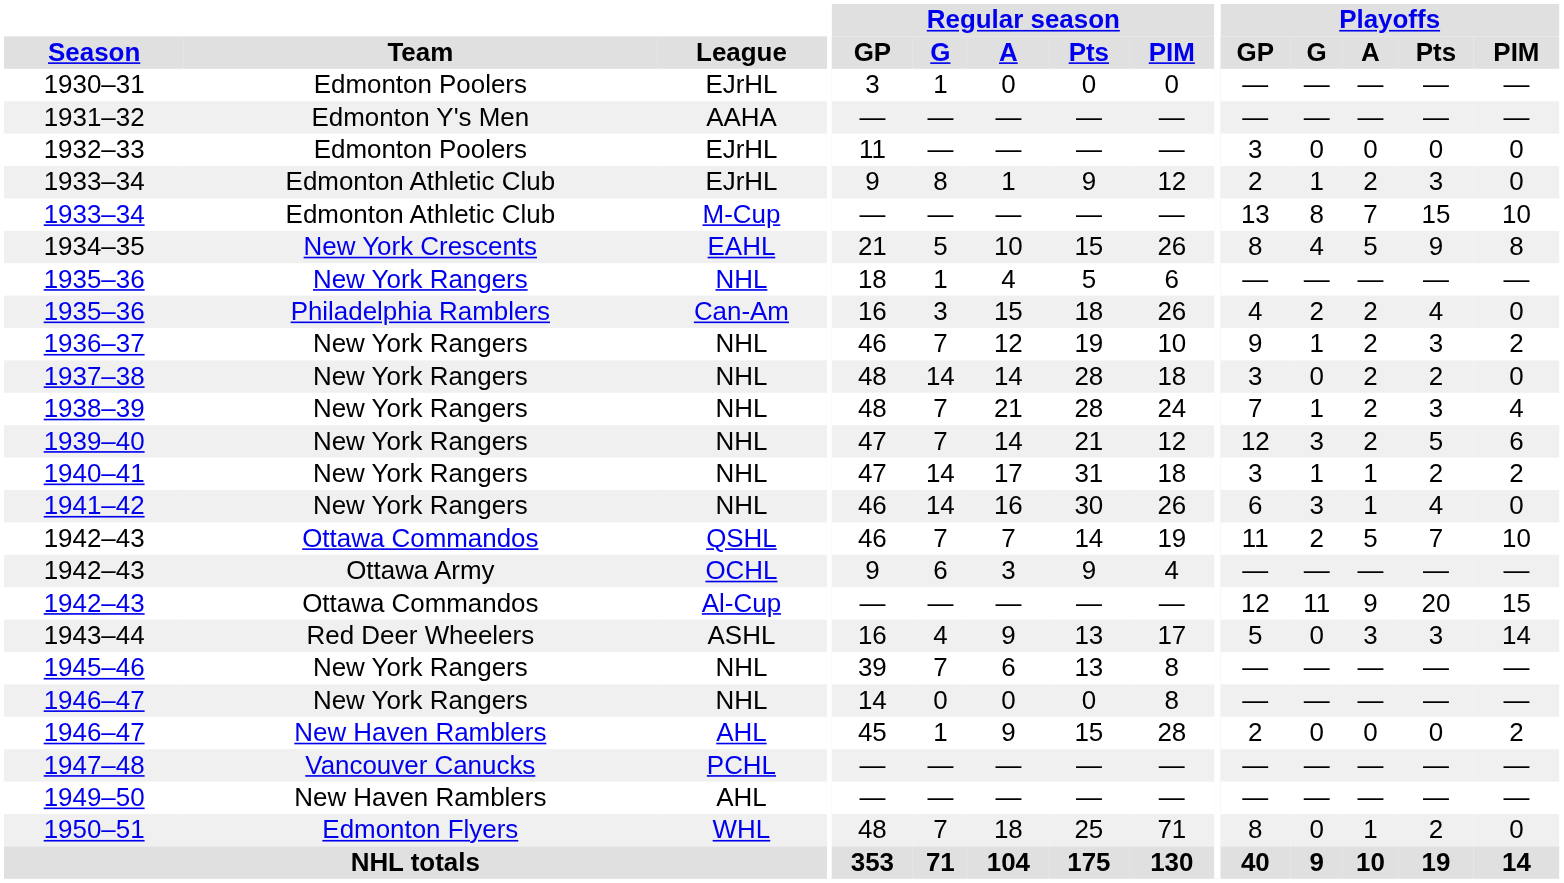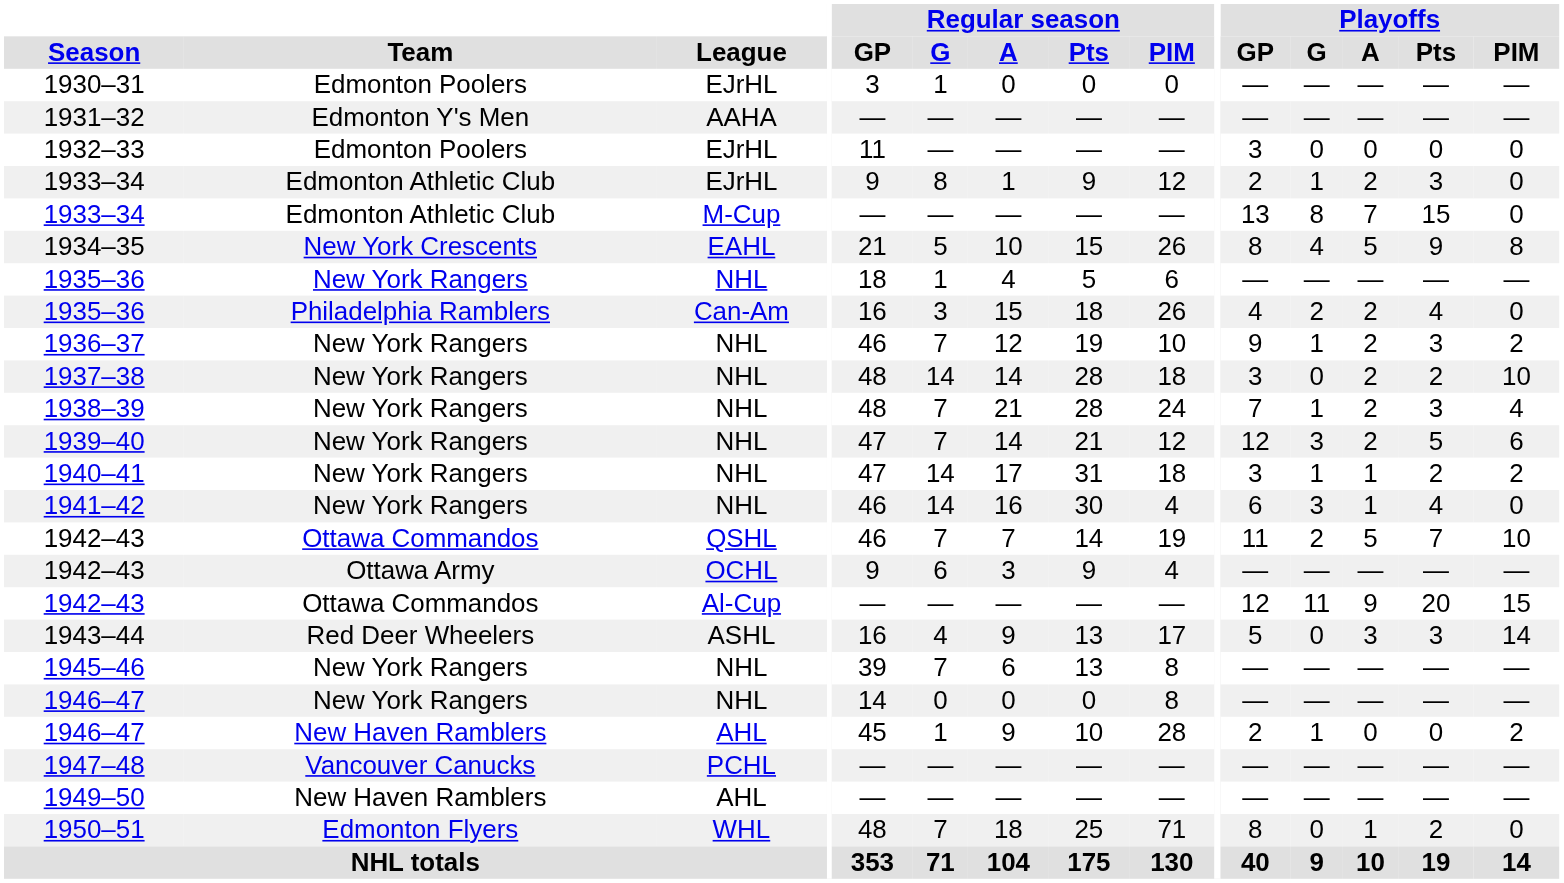 <table border="0" cellpadding="1" cellspacing="0" style="text-align:center; width:60em">
 <tr bgcolor="#e0e0e0">
 <th colspan="3" bgcolor="#ffffff"></th>
 <th rowspan="100" bgcolor="#ffffff"></th>
 <th colspan="5"><a href='#'>Regular season</a></th>
 <th rowspan="100" bgcolor="#ffffff"></th>
 <th colspan="5"><a href='#'>Playoffs</a></th>
 </tr>
 <tr bgcolor="#e0e0e0">
 <th><a href='#'>Season</a></th>
 <th>Team</th>
 <th>League</th>
 <th>GP</th>
 <th><a href='#'>G</a></th>
 <th><a href='#'>A</a></th>
 <th><a href='#'>Pts</a></th>
 <th><a href='#'>PIM</a></th>
 <th>GP</th>
 <th>G</th>
 <th>A</th>
 <th>Pts</th>
 <th>PIM</th>
 </tr>
 <tr>
 <td>1930–31</td>
 <td>Edmonton Poolers</td>
 <td>EJrHL</td>
 <td>3</td>
 <td>1</td>
 <td>0</td>
 <td>0</td>
 <td>0</td>
 <td>—</td>
 <td>—</td>
 <td>—</td>
 <td>—</td>
 <td>—</td>
 </tr>
 <tr bgcolor="#f0f0f0">
 <td>1931–32</td>
 <td>Edmonton Y's Men</td>
 <td>AAHA</td>
 <td>—</td>
 <td>—</td>
 <td>—</td>
 <td>—</td>
 <td>—</td>
 <td>—</td>
 <td>—</td>
 <td>—</td>
 <td>—</td>
 <td>—</td>
 </tr>
 <tr>
 <td>1932–33</td>
 <td>Edmonton Poolers</td>
 <td>EJrHL</td>
 <td>11</td>
 <td>—</td>
 <td>—</td>
 <td>—</td>
 <td>—</td>
 <td>3</td>
 <td>0</td>
 <td>0</td>
 <td>0</td>
 <td>0</td>
 </tr>
 <tr bgcolor="#f0f0f0">
 <td>1933–34</td>
 <td>Edmonton Athletic Club</td>
 <td>EJrHL</td>
 <td>9</td>
 <td>8</td>
 <td>1</td>
 <td>9</td>
 <td>12</td>
 <td>2</td>
 <td>1</td>
 <td>2</td>
 <td>3</td>
 <td>0</td>
 </tr>
 <tr>
 <td><a href='#'>1933–34</a></td>
 <td>Edmonton Athletic Club</td>
 <td><a href='#'>M-Cup</a></td>
 <td>—</td>
 <td>—</td>
 <td>—</td>
 <td>—</td>
 <td>—</td>
 <td>13</td>
 <td>8</td>
 <td>7</td>
 <td>15</td>
-<td>10</td>
+<td>0</td>
 </tr>
 <tr bgcolor="#f0f0f0">
 <td>1934–35</td>
 <td><a href='#'>New York Crescents</a></td>
 <td><a href='#'>EAHL</a></td>
 <td>21</td>
 <td>5</td>
 <td>10</td>
 <td>15</td>
 <td>26</td>
 <td>8</td>
 <td>4</td>
 <td>5</td>
 <td>9</td>
 <td>8</td>
 </tr>
 <tr>
 <td><a href='#'>1935–36</a></td>
 <td><a href='#'>New York Rangers</a></td>
 <td><a href='#'>NHL</a></td>
 <td>18</td>
 <td>1</td>
 <td>4</td>
 <td>5</td>
 <td>6</td>
 <td>—</td>
 <td>—</td>
 <td>—</td>
 <td>—</td>
 <td>—</td>
 </tr>
 <tr bgcolor="#f0f0f0">
 <td><a href='#'>1935–36</a></td>
 <td><a href='#'>Philadelphia Ramblers</a></td>
 <td><a href='#'>Can-Am</a></td>
 <td>16</td>
 <td>3</td>
 <td>15</td>
 <td>18</td>
 <td>26</td>
 <td>4</td>
 <td>2</td>
 <td>2</td>
 <td>4</td>
 <td>0</td>
 </tr>
 <tr>
 <td><a href='#'>1936–37</a></td>
 <td>New York Rangers</td>
 <td>NHL</td>
 <td>46</td>
 <td>7</td>
 <td>12</td>
 <td>19</td>
 <td>10</td>
 <td>9</td>
 <td>1</td>
 <td>2</td>
 <td>3</td>
 <td>2</td>
 </tr>
 <tr bgcolor="#f0f0f0">
 <td><a href='#'>1937–38</a></td>
 <td>New York Rangers</td>
 <td>NHL</td>
 <td>48</td>
 <td>14</td>
 <td>14</td>
 <td>28</td>
 <td>18</td>
 <td>3</td>
 <td>0</td>
 <td>2</td>
 <td>2</td>
-<td>0</td>
+<td>10</td>
 </tr>
 <tr>
 <td><a href='#'>1938–39</a></td>
 <td>New York Rangers</td>
 <td>NHL</td>
 <td>48</td>
 <td>7</td>
 <td>21</td>
 <td>28</td>
 <td>24</td>
 <td>7</td>
 <td>1</td>
 <td>2</td>
 <td>3</td>
 <td>4</td>
 </tr>
 <tr bgcolor="#f0f0f0">
 <td><a href='#'>1939–40</a></td>
 <td>New York Rangers</td>
 <td>NHL</td>
 <td>47</td>
 <td>7</td>
 <td>14</td>
 <td>21</td>
 <td>12</td>
 <td>12</td>
 <td>3</td>
 <td>2</td>
 <td>5</td>
 <td>6</td>
 </tr>
 <tr>
 <td><a href='#'>1940–41</a></td>
 <td>New York Rangers</td>
 <td>NHL</td>
 <td>47</td>
 <td>14</td>
 <td>17</td>
 <td>31</td>
 <td>18</td>
 <td>3</td>
 <td>1</td>
 <td>1</td>
 <td>2</td>
 <td>2</td>
 </tr>
 <tr bgcolor="#f0f0f0">
 <td><a href='#'>1941–42</a></td>
 <td>New York Rangers</td>
 <td>NHL</td>
 <td>46</td>
 <td>14</td>
 <td>16</td>
 <td>30</td>
-<td>26</td>
+<td>4</td>
 <td>6</td>
 <td>3</td>
 <td>1</td>
 <td>4</td>
 <td>0</td>
 </tr>
 <tr>
 <td>1942–43</td>
 <td><a href='#'>Ottawa Commandos</a></td>
 <td><a href='#'>QSHL</a></td>
 <td>46</td>
 <td>7</td>
 <td>7</td>
 <td>14</td>
 <td>19</td>
 <td>11</td>
 <td>2</td>
 <td>5</td>
 <td>7</td>
 <td>10</td>
 </tr>
 <tr bgcolor="#f0f0f0">
 <td>1942–43</td>
 <td>Ottawa Army</td>
 <td><a href='#'>OCHL</a></td>
 <td>9</td>
 <td>6</td>
 <td>3</td>
 <td>9</td>
 <td>4</td>
 <td>—</td>
 <td>—</td>
 <td>—</td>
 <td>—</td>
 <td>—</td>
 </tr>
 <tr>
 <td><a href='#'>1942–43</a></td>
 <td>Ottawa Commandos</td>
 <td><a href='#'>Al-Cup</a></td>
 <td>—</td>
 <td>—</td>
 <td>—</td>
 <td>—</td>
 <td>—</td>
 <td>12</td>
 <td>11</td>
 <td>9</td>
 <td>20</td>
 <td>15</td>
 </tr>
 <tr bgcolor="#f0f0f0">
 <td>1943–44</td>
 <td>Red Deer Wheelers</td>
 <td>ASHL</td>
 <td>16</td>
 <td>4</td>
 <td>9</td>
 <td>13</td>
 <td>17</td>
 <td>5</td>
 <td>0</td>
 <td>3</td>
 <td>3</td>
 <td>14</td>
 </tr>
 <tr>
 <td><a href='#'>1945–46</a></td>
 <td>New York Rangers</td>
 <td>NHL</td>
 <td>39</td>
 <td>7</td>
 <td>6</td>
 <td>13</td>
 <td>8</td>
 <td>—</td>
 <td>—</td>
 <td>—</td>
 <td>—</td>
 <td>—</td>
 </tr>
 <tr bgcolor="#f0f0f0">
 <td><a href='#'>1946–47</a></td>
 <td>New York Rangers</td>
 <td>NHL</td>
 <td>14</td>
 <td>0</td>
 <td>0</td>
 <td>0</td>
 <td>8</td>
 <td>—</td>
 <td>—</td>
 <td>—</td>
 <td>—</td>
 <td>—</td>
 </tr>
 <tr>
 <td><a href='#'>1946–47</a></td>
 <td><a href='#'>New Haven Ramblers</a></td>
 <td><a href='#'>AHL</a></td>
 <td>45</td>
 <td>1</td>
 <td>9</td>
-<td>15</td>
+<td>10</td>
 <td>28</td>
 <td>2</td>
-<td>0</td>
+<td>1</td>
 <td>0</td>
 <td>0</td>
 <td>2</td>
 </tr>
 <tr bgcolor="#f0f0f0">
 <td><a href='#'>1947–48</a></td>
 <td><a href='#'>Vancouver Canucks</a></td>
 <td><a href='#'>PCHL</a></td>
 <td>—</td>
 <td>—</td>
 <td>—</td>
 <td>—</td>
 <td>—</td>
 <td>—</td>
 <td>—</td>
 <td>—</td>
 <td>—</td>
 <td>—</td>
 </tr>
 <tr>
 <td><a href='#'>1949–50</a></td>
 <td>New Haven Ramblers</td>
 <td>AHL</td>
 <td>—</td>
 <td>—</td>
 <td>—</td>
 <td>—</td>
 <td>—</td>
 <td>—</td>
 <td>—</td>
 <td>—</td>
 <td>—</td>
 <td>—</td>
 </tr>
 <tr bgcolor="#f0f0f0">
 <td><a href='#'>1950–51</a></td>
 <td><a href='#'>Edmonton Flyers</a></td>
 <td><a href='#'>WHL</a></td>
 <td>48</td>
 <td>7</td>
 <td>18</td>
 <td>25</td>
 <td>71</td>
 <td>8</td>
 <td>0</td>
 <td>1</td>
 <td>2</td>
 <td>0</td>
 </tr>
 <tr bgcolor="#e0e0e0">
 <th colspan="3">NHL totals</th>
 <th>353</th>
 <th>71</th>
 <th>104</th>
 <th>175</th>
 <th>130</th>
 <th>40</th>
 <th>9</th>
 <th>10</th>
 <th>19</th>
 <th>14</th>
 </tr>
 </table>
